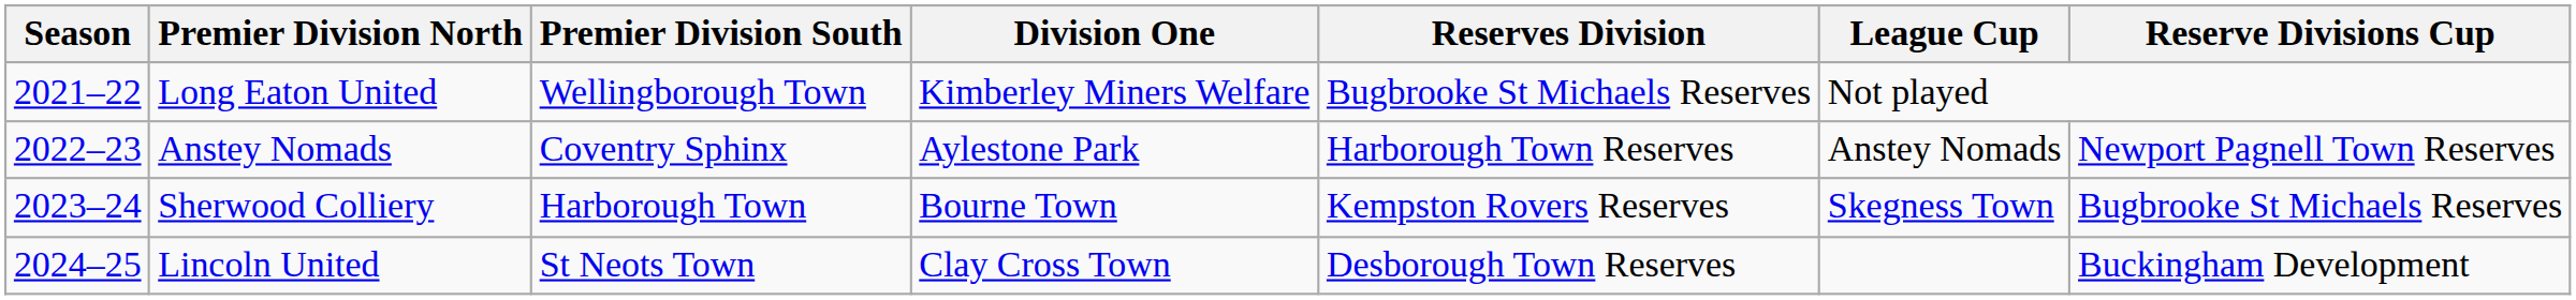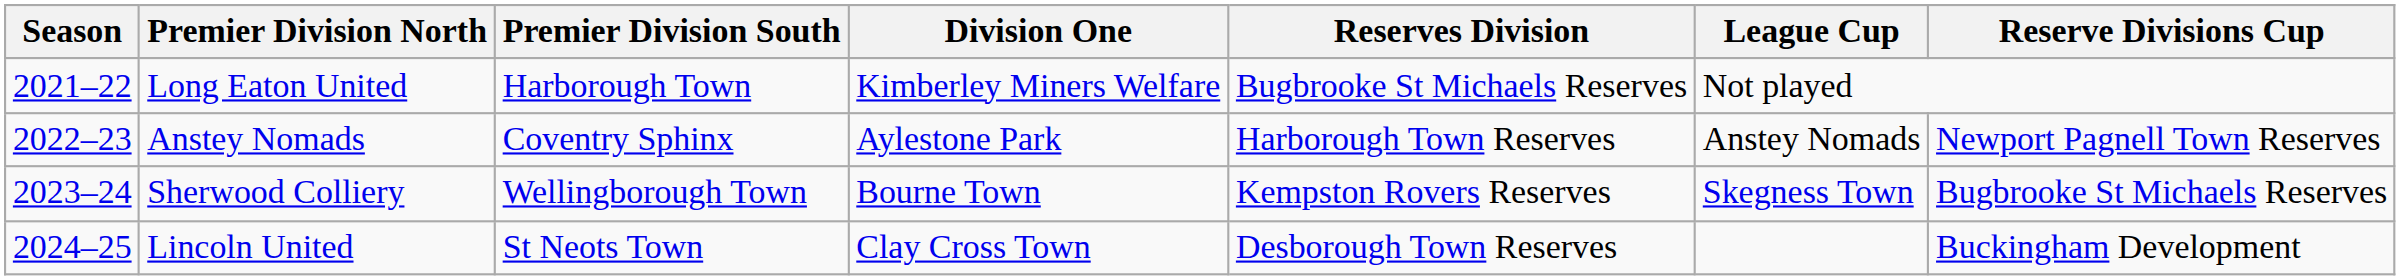 <table class=wikitable>
 <tr>
 <th> Season </th>
 <th>Premier Division North</th>
 <th>Premier Division South</th>
 <th>Division One</th>
 <th>Reserves Division</th>
 <th>League Cup</th>
 <th>Reserve Divisions Cup</th>
 </tr>
 <tr>
 <td><a href='#'>2021–22</a></td>
 <td><a href='#'>Long Eaton United</a></td>
-<td><a href='#'>Wellingborough Town</a></td>
+<td><a href='#'>Harborough Town</a></td>
 <td><a href='#'>Kimberley Miners Welfare</a></td>
 <td><a href='#'>Bugbrooke St Michaels</a> Reserves</td>
 <td colspan=2>Not played</td>
 </tr>
 <tr>
 <td><a href='#'>2022–23</a></td>
 <td><a href='#'>Anstey Nomads</a></td>
 <td><a href='#'>Coventry Sphinx</a></td>
 <td><a href='#'>Aylestone Park</a></td>
 <td><a href='#'>Harborough Town</a> Reserves</td>
 <td>Anstey Nomads</td>
 <td><a href='#'>Newport Pagnell Town</a> Reserves</td>
 </tr>
 <tr>
 <td><a href='#'>2023–24</a></td>
 <td><a href='#'>Sherwood Colliery</a></td>
-<td><a href='#'>Harborough Town</a></td>
+<td><a href='#'>Wellingborough Town</a></td>
 <td><a href='#'>Bourne Town</a></td>
 <td><a href='#'>Kempston Rovers</a> Reserves</td>
 <td><a href='#'>Skegness Town</a></td>
 <td><a href='#'>Bugbrooke St Michaels</a> Reserves</td>
 </tr>
 <tr>
 <td><a href='#'>2024–25</a></td>
 <td><a href='#'>Lincoln United</a></td>
 <td><a href='#'>St Neots Town</a></td>
 <td><a href='#'>Clay Cross Town</a></td>
 <td><a href='#'>Desborough Town</a> Reserves</td>
 <td></td>
 <td><a href='#'>Buckingham</a> Development</td>
 </tr>
 </table>
